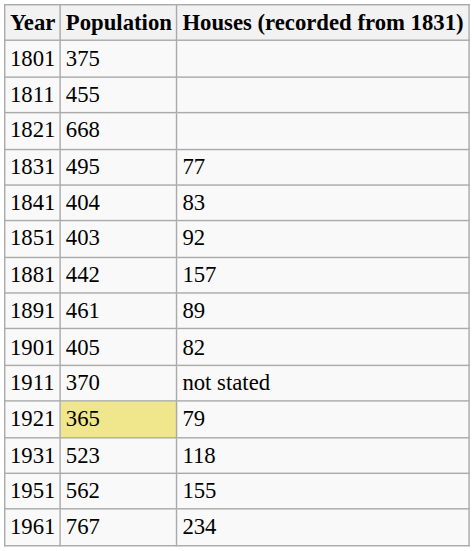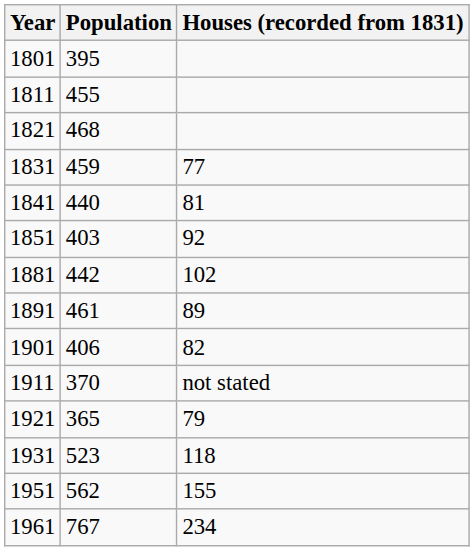 <table class="wikitable">
 <tr>
 <th>Year</th>
 <th>Population</th>
 <th>Houses (recorded from 1831)</th>
 </tr>
 <tr>
 <td>1801</td>
-<td>375</td>
+<td>395</td>
 <td></td>
 </tr>
 <tr>
 <td>1811</td>
 <td>455</td>
 <td></td>
 </tr>
 <tr>
 <td>1821</td>
-<td>668</td>
+<td>468</td>
 <td></td>
 </tr>
 <tr>
 <td>1831</td>
-<td>495</td>
+<td>459</td>
 <td>77</td>
 </tr>
 <tr>
 <td>1841</td>
-<td>404</td>
-<td>83</td>
+<td>440</td>
+<td>81</td>
 </tr>
 <tr>
 <td>1851</td>
 <td>403</td>
 <td>92</td>
 </tr>
 <tr>
 <td>1881</td>
 <td>442</td>
-<td>157</td>
+<td>102</td>
 </tr>
 <tr>
 <td>1891</td>
 <td>461</td>
 <td>89</td>
 </tr>
 <tr>
 <td>1901</td>
-<td>405</td>
+<td>406</td>
 <td>82</td>
 </tr>
 <tr>
 <td>1911</td>
 <td>370</td>
 <td>not stated</td>
 </tr>
 <tr>
 <td>1921</td>
-<td style="background: khaki;">365</td>
+<td>365</td>
 <td>79</td>
 </tr>
 <tr>
 <td>1931</td>
 <td>523</td>
 <td>118</td>
 </tr>
 <tr>
 <td>1951</td>
 <td>562</td>
 <td>155</td>
 </tr>
 <tr>
 <td>1961</td>
 <td>767</td>
 <td>234</td>
 </tr>
 </table>
